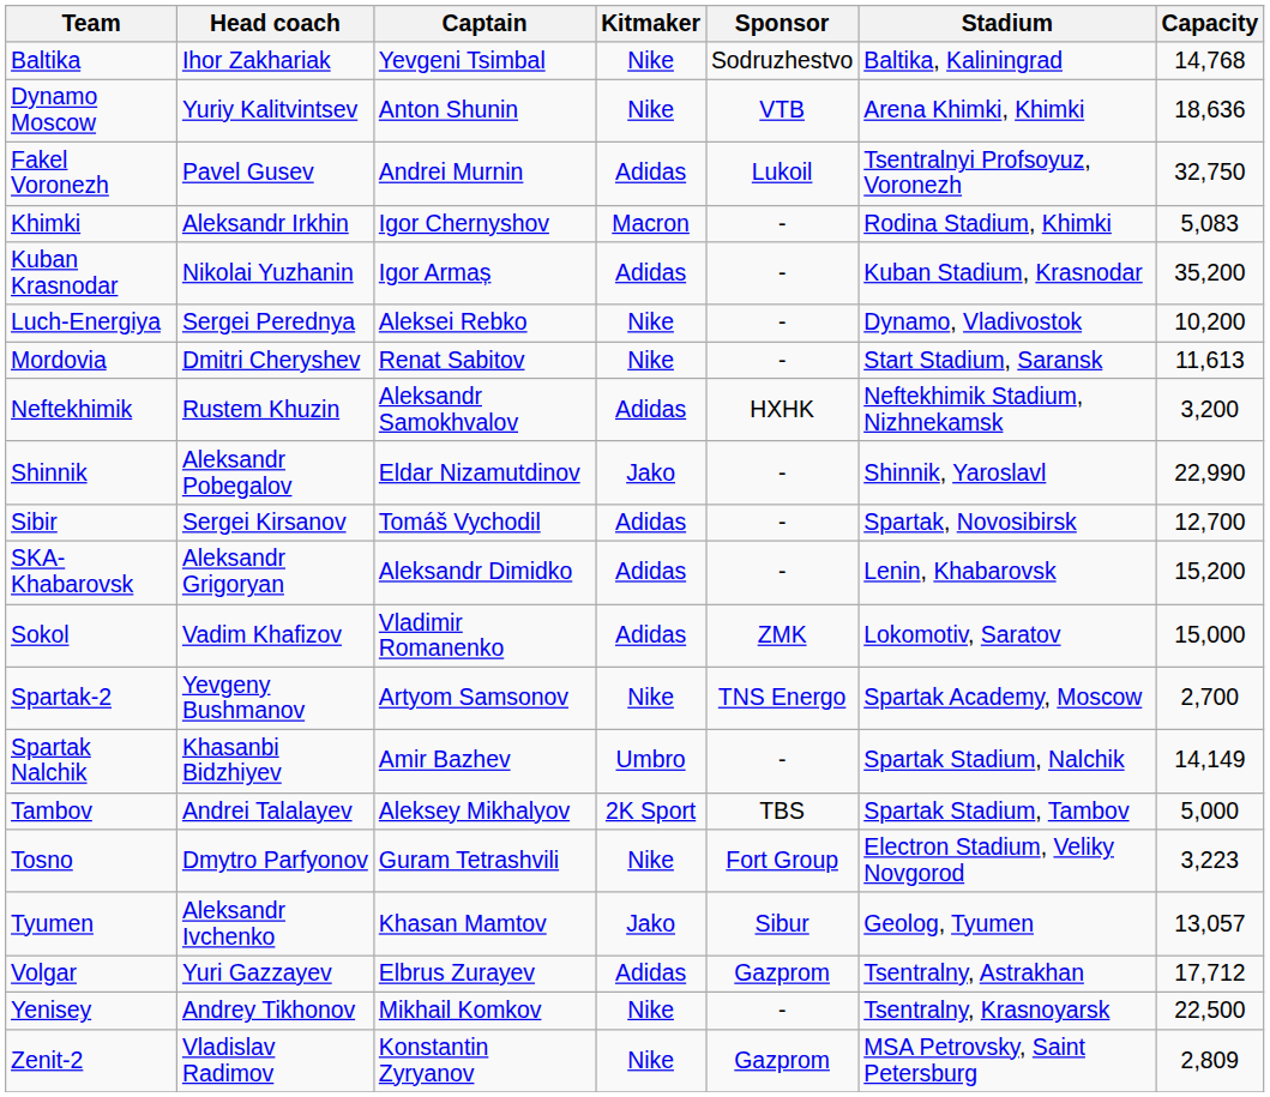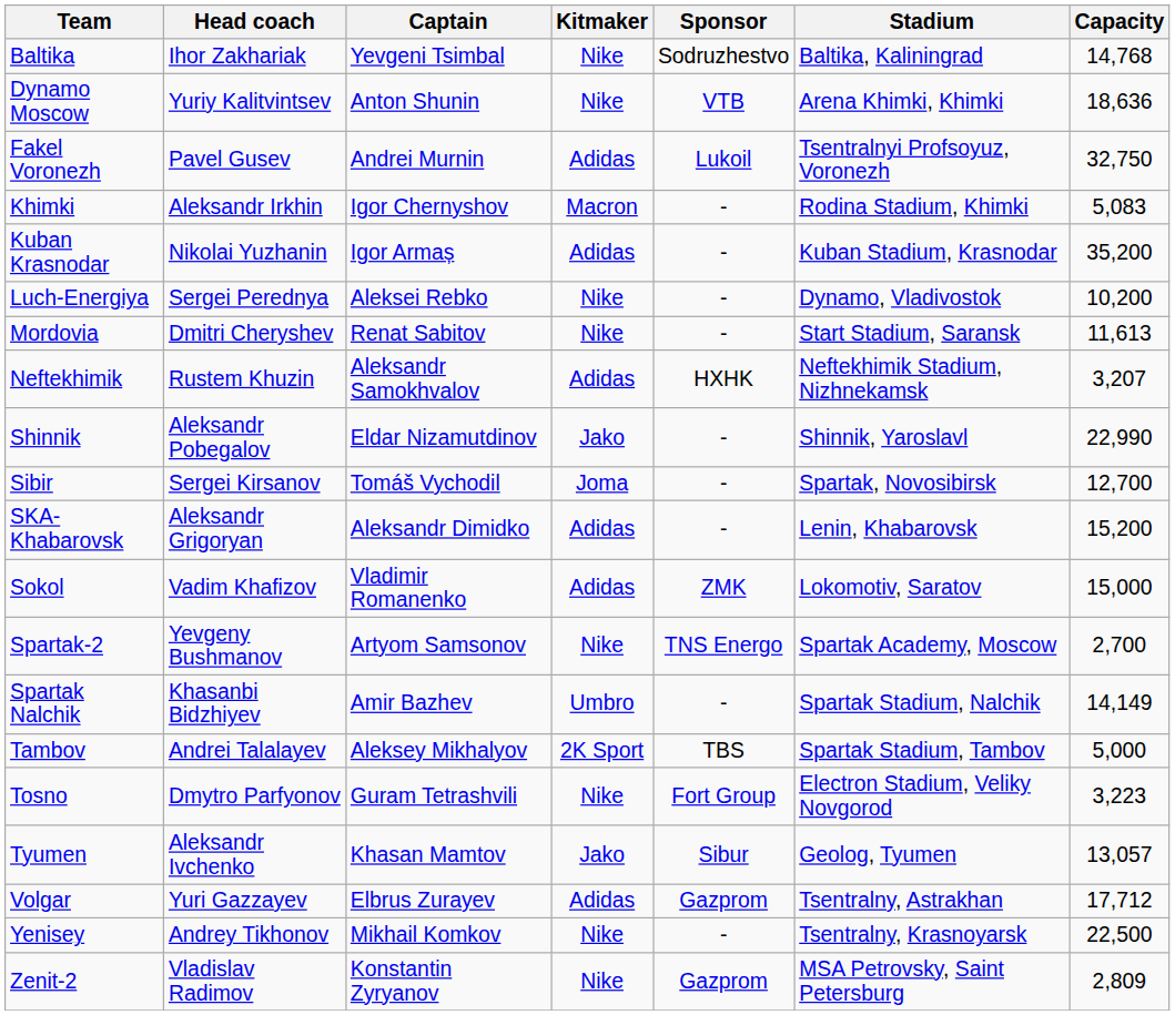 <table class="wikitable sortable" style="text-align:center">
 <tr>
 <th>Team</th>
 <th>Head coach</th>
 <th>Captain</th>
 <th>Kitmaker</th>
 <th>Sponsor</th>
 <th>Stadium</th>
 <th>Capacity</th>
 </tr>
 <tr>
 <td align=left><a href='#'>Baltika</a></td>
 <td align=left> <a href='#'>Ihor Zakhariak</a></td>
 <td align=left> <a href='#'>Yevgeni Tsimbal</a></td>
 <td><a href='#'>Nike</a></td>
 <td>Sodruzhestvo</td>
 <td align=left><a href='#'>Baltika</a>, <a href='#'>Kaliningrad</a></td>
 <td>14,768</td>
 </tr>
 <tr>
 <td align=left><a href='#'>Dynamo Moscow</a></td>
 <td align=left> <a href='#'>Yuriy Kalitvintsev</a></td>
 <td align=left> <a href='#'>Anton Shunin</a></td>
 <td><a href='#'>Nike</a></td>
 <td><a href='#'>VTB</a></td>
 <td align=left><a href='#'>Arena Khimki</a>, <a href='#'>Khimki</a></td>
 <td>18,636</td>
 </tr>
 <tr>
 <td align=left><a href='#'>Fakel Voronezh</a></td>
 <td align=left> <a href='#'>Pavel Gusev</a></td>
 <td align=left> <a href='#'>Andrei Murnin</a></td>
 <td><a href='#'>Adidas</a></td>
 <td><a href='#'>Lukoil</a></td>
 <td align=left><a href='#'>Tsentralnyi Profsoyuz</a>, <a href='#'>Voronezh</a></td>
 <td>32,750</td>
 </tr>
 <tr>
 <td align=left><a href='#'>Khimki</a></td>
 <td align=left> <a href='#'>Aleksandr Irkhin</a></td>
 <td align=left> <a href='#'>Igor Chernyshov</a></td>
 <td><a href='#'>Macron</a></td>
 <td>-</td>
 <td align=left><a href='#'>Rodina Stadium</a>, <a href='#'>Khimki</a></td>
 <td>5,083</td>
 </tr>
 <tr>
 <td align=left><a href='#'>Kuban Krasnodar</a></td>
 <td align=left> <a href='#'>Nikolai Yuzhanin</a></td>
 <td align=left> <a href='#'>Igor Armaș</a></td>
 <td><a href='#'>Adidas</a></td>
 <td>-</td>
 <td align=left><a href='#'>Kuban Stadium</a>, <a href='#'>Krasnodar</a></td>
 <td>35,200</td>
 </tr>
 <tr>
 <td align=left><a href='#'>Luch-Energiya</a></td>
 <td align=left> <a href='#'>Sergei Perednya</a></td>
 <td align=left> <a href='#'>Aleksei Rebko</a></td>
 <td><a href='#'>Nike</a></td>
 <td>-</td>
 <td align=left><a href='#'>Dynamo</a>, <a href='#'>Vladivostok</a></td>
 <td>10,200</td>
 </tr>
 <tr>
 <td align=left><a href='#'>Mordovia</a></td>
 <td align=left> <a href='#'>Dmitri Cheryshev</a></td>
 <td align=left> <a href='#'>Renat Sabitov</a></td>
 <td><a href='#'>Nike</a></td>
 <td>-</td>
 <td align=left><a href='#'>Start Stadium</a>, <a href='#'>Saransk</a></td>
 <td>11,613</td>
 </tr>
 <tr>
 <td align=left><a href='#'>Neftekhimik</a></td>
 <td align=left> <a href='#'>Rustem Khuzin</a></td>
 <td align=left> <a href='#'>Aleksandr Samokhvalov</a></td>
 <td><a href='#'>Adidas</a></td>
 <td>HXHK</td>
 <td align=left><a href='#'>Neftekhimik Stadium</a>, <a href='#'>Nizhnekamsk</a></td>
-<td>3,200</td>
+<td>3,207</td>
 </tr>
 <tr>
 <td align=left><a href='#'>Shinnik</a></td>
 <td align=left> <a href='#'>Aleksandr Pobegalov</a></td>
 <td align=left> <a href='#'>Eldar Nizamutdinov</a></td>
 <td><a href='#'>Jako</a></td>
 <td>-</td>
 <td align=left><a href='#'>Shinnik</a>, <a href='#'>Yaroslavl</a></td>
 <td>22,990</td>
 </tr>
 <tr>
 <td align=left><a href='#'>Sibir</a></td>
 <td align=left> <a href='#'>Sergei Kirsanov</a></td>
 <td align=left> <a href='#'>Tomáš Vychodil</a></td>
-<td><a href='#'>Adidas</a></td>
+<td><a href='#'>Joma</a></td>
 <td>-</td>
 <td align=left><a href='#'>Spartak</a>, <a href='#'>Novosibirsk</a></td>
 <td>12,700</td>
 </tr>
 <tr>
 <td align=left><a href='#'>SKA-Khabarovsk</a></td>
 <td align=left> <a href='#'>Aleksandr Grigoryan</a></td>
 <td align=left> <a href='#'>Aleksandr Dimidko</a></td>
 <td><a href='#'>Adidas</a></td>
 <td>-</td>
 <td align=left><a href='#'>Lenin</a>, <a href='#'>Khabarovsk</a></td>
 <td>15,200</td>
 </tr>
 <tr>
 <td align=left><a href='#'>Sokol</a></td>
 <td align=left> <a href='#'>Vadim Khafizov</a></td>
 <td align=left> <a href='#'>Vladimir Romanenko</a></td>
 <td><a href='#'>Adidas</a></td>
 <td><a href='#'>ZMK</a></td>
 <td align=left><a href='#'>Lokomotiv</a>, <a href='#'>Saratov</a></td>
 <td>15,000</td>
 </tr>
 <tr>
 <td align=left><a href='#'>Spartak-2</a></td>
 <td align=left> <a href='#'>Yevgeny Bushmanov</a></td>
 <td align=left> <a href='#'>Artyom Samsonov</a></td>
 <td><a href='#'>Nike</a></td>
 <td><a href='#'>TNS Energo</a></td>
 <td align=left><a href='#'>Spartak Academy</a>, <a href='#'>Moscow</a></td>
 <td>2,700</td>
 </tr>
 <tr>
 <td align=left><a href='#'>Spartak Nalchik</a></td>
 <td align=left> <a href='#'>Khasanbi Bidzhiyev</a></td>
 <td align=left> <a href='#'>Amir Bazhev</a></td>
 <td><a href='#'>Umbro</a></td>
 <td>-</td>
 <td align=left><a href='#'>Spartak Stadium</a>, <a href='#'>Nalchik</a></td>
 <td>14,149</td>
 </tr>
 <tr>
 <td align=left><a href='#'>Tambov</a></td>
 <td align=left> <a href='#'>Andrei Talalayev</a></td>
 <td align=left> <a href='#'>Aleksey Mikhalyov</a></td>
 <td><a href='#'>2K Sport</a></td>
 <td>TBS</td>
 <td align=left><a href='#'>Spartak Stadium</a>, <a href='#'>Tambov</a></td>
 <td>5,000</td>
 </tr>
 <tr>
 <td align=left><a href='#'>Tosno</a></td>
 <td align=left> <a href='#'>Dmytro Parfyonov</a></td>
 <td align=left> <a href='#'>Guram Tetrashvili</a></td>
 <td><a href='#'>Nike</a></td>
 <td><a href='#'>Fort Group</a></td>
 <td align=left><a href='#'>Electron Stadium</a>, <a href='#'>Veliky Novgorod</a></td>
 <td>3,223</td>
 </tr>
 <tr>
 <td align=left><a href='#'>Tyumen</a></td>
 <td align=left> <a href='#'>Aleksandr Ivchenko</a></td>
 <td align=left> <a href='#'>Khasan Mamtov</a></td>
 <td><a href='#'>Jako</a></td>
 <td><a href='#'>Sibur</a></td>
 <td align=left><a href='#'>Geolog</a>, <a href='#'>Tyumen</a></td>
 <td>13,057</td>
 </tr>
 <tr>
 <td align=left><a href='#'>Volgar</a></td>
 <td align=left> <a href='#'>Yuri Gazzayev</a></td>
 <td align=left> <a href='#'>Elbrus Zurayev</a></td>
 <td><a href='#'>Adidas</a></td>
 <td><a href='#'>Gazprom</a></td>
 <td align=left><a href='#'>Tsentralny</a>, <a href='#'>Astrakhan</a></td>
 <td>17,712</td>
 </tr>
 <tr>
 <td align=left><a href='#'>Yenisey</a></td>
 <td align=left> <a href='#'>Andrey Tikhonov</a></td>
 <td align=left> <a href='#'>Mikhail Komkov</a></td>
 <td><a href='#'>Nike</a></td>
 <td>-</td>
 <td align=left><a href='#'>Tsentralny</a>, <a href='#'>Krasnoyarsk</a></td>
 <td>22,500</td>
 </tr>
 <tr>
 <td align=left><a href='#'>Zenit-2</a></td>
 <td align=left> <a href='#'>Vladislav Radimov</a></td>
 <td align=left> <a href='#'>Konstantin Zyryanov</a></td>
 <td><a href='#'>Nike</a></td>
 <td><a href='#'>Gazprom</a></td>
 <td align=left><a href='#'>MSA Petrovsky</a>, <a href='#'>Saint Petersburg</a></td>
 <td>2,809</td>
 </tr>
 </table>
